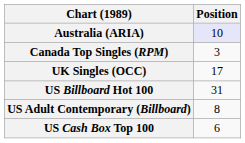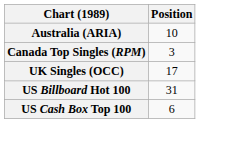 <table class="wikitable sortable plainrowheaders" style="text-align:center">
 <tr>
 <th>Chart (1989)</th>
 <th>Position</th>
 </tr>
 <tr>
 <th scope="row">Australia (ARIA)</th>
-<td style="background: lavender;">10</td>
+<td>10</td>
 </tr>
 <tr>
 <th scope="row">Canada Top Singles (<em>RPM</em>)</th>
 <td>3</td>
 </tr>
 <tr>
 <th scope="row">UK Singles (OCC)</th>
 <td>17</td>
 </tr>
 <tr>
 <th scope="row">US <em>Billboard</em> Hot 100</th>
 <td>31</td>
 </tr>
 <tr>
-<th scope="row">US Adult Contemporary (<em>Billboard</em>)</th>
-<td>8</td>
-</tr>
-<tr>
 <th scope="row">US <em>Cash Box</em> Top 100</th>
 <td>6</td>
 </tr>
 </table>
